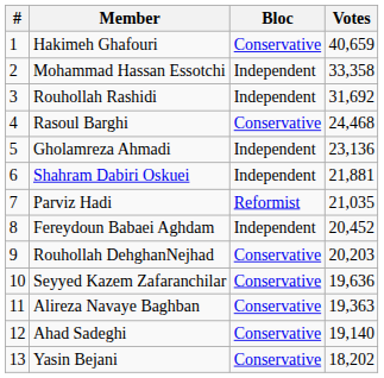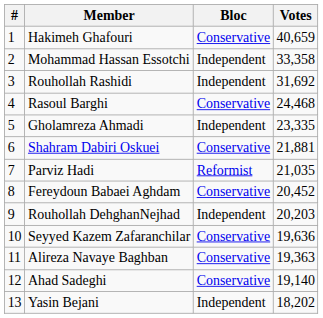 <table class="wikitable">
 <tr>
 <th>#</th>
 <th>Member</th>
 <th>Bloc</th>
 <th>Votes</th>
 </tr>
 <tr>
 <td>1</td>
 <td>Hakimeh Ghafouri</td>
 <td><a href='#'>Conservative</a></td>
 <td>40,659</td>
 </tr>
 <tr>
 <td>2</td>
 <td>Mohammad Hassan Essotchi</td>
 <td>Independent</td>
 <td>33,358</td>
 </tr>
 <tr>
 <td>3</td>
 <td>Rouhollah Rashidi</td>
 <td>Independent</td>
 <td>31,692</td>
 </tr>
 <tr>
 <td>4</td>
 <td>Rasoul Barghi</td>
 <td><a href='#'>Conservative</a></td>
 <td>24,468</td>
 </tr>
 <tr>
 <td>5</td>
 <td>Gholamreza Ahmadi</td>
 <td>Independent</td>
-<td>23,136</td>
+<td>23,335</td>
 </tr>
 <tr>
 <td>6</td>
 <td><a href='#'>Shahram Dabiri Oskuei</a></td>
-<td>Independent</td>
+<td><a href='#'>Conservative</a></td>
 <td>21,881</td>
 </tr>
 <tr>
 <td>7</td>
 <td>Parviz Hadi</td>
 <td><a href='#'>Reformist</a></td>
 <td>21,035</td>
 </tr>
 <tr>
 <td>8</td>
 <td>Fereydoun Babaei Aghdam</td>
-<td>Independent</td>
+<td><a href='#'>Conservative</a></td>
 <td>20,452</td>
 </tr>
 <tr>
 <td>9</td>
 <td>Rouhollah DehghanNejhad</td>
-<td><a href='#'>Conservative</a></td>
+<td>Independent</td>
 <td>20,203</td>
 </tr>
 <tr>
 <td>10</td>
 <td>Seyyed Kazem Zafaranchilar</td>
 <td><a href='#'>Conservative</a></td>
 <td>19,636</td>
 </tr>
 <tr>
 <td>11</td>
 <td>Alireza Navaye Baghban</td>
 <td><a href='#'>Conservative</a></td>
 <td>19,363</td>
 </tr>
 <tr>
 <td>12</td>
 <td>Ahad Sadeghi</td>
 <td><a href='#'>Conservative</a></td>
 <td>19,140</td>
 </tr>
 <tr>
 <td>13</td>
 <td>Yasin Bejani</td>
-<td><a href='#'>Conservative</a></td>
+<td>Independent</td>
 <td>18,202</td>
 </tr>
 </table>
